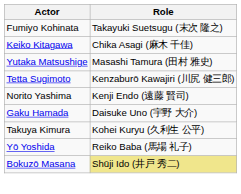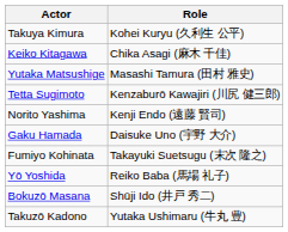 <table class="wikitable">
 <tr>
 <th>Actor</th>
 <th>Role</th>
 </tr>
 <tr>
-<td>Fumiyo Kohinata</td>
-<td>Takayuki Suetsugu (末次 隆之)</td>
+<td>Takuya Kimura</td>
+<td>Kohei Kuryu (久利生 公平)</td>
 </tr>
 <tr>
 <td><a href='#'>Keiko Kitagawa</a></td>
 <td>Chika Asagi (麻木 千佳)</td>
 </tr>
 <tr>
 <td><a href='#'>Yutaka Matsushige</a></td>
 <td>Masashi Tamura (田村 雅史)</td>
 </tr>
 <tr>
 <td><a href='#'>Tetta Sugimoto</a></td>
 <td>Kenzaburō Kawajiri (川尻 健三郎)</td>
 </tr>
 <tr>
 <td>Norito Yashima</td>
 <td>Kenji Endo (遠藤 賢司)</td>
 </tr>
 <tr>
 <td><a href='#'>Gaku Hamada</a></td>
 <td>Daisuke Uno (宇野 大介)</td>
 </tr>
 <tr>
-<td>Takuya Kimura</td>
-<td>Kohei Kuryu (久利生 公平)</td>
+<td>Fumiyo Kohinata</td>
+<td>Takayuki Suetsugu (末次 隆之)</td>
 </tr>
 <tr>
 <td><a href='#'>Yō Yoshida</a></td>
 <td>Reiko Baba (馬場 礼子)</td>
 </tr>
 <tr>
 <td><a href='#'>Bokuzō Masana</a></td>
-<td style="background: khaki;">Shūji Ido (井戸 秀二)</td>
+<td>Shūji Ido (井戸 秀二)</td>
+</tr>
+<tr>
+<td>Takuzō Kadono</td>
+<td>Yutaka Ushimaru (牛丸 豊)</td>
 </tr>
 </table>
